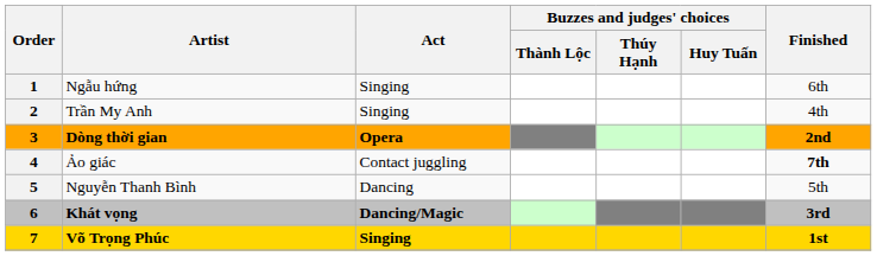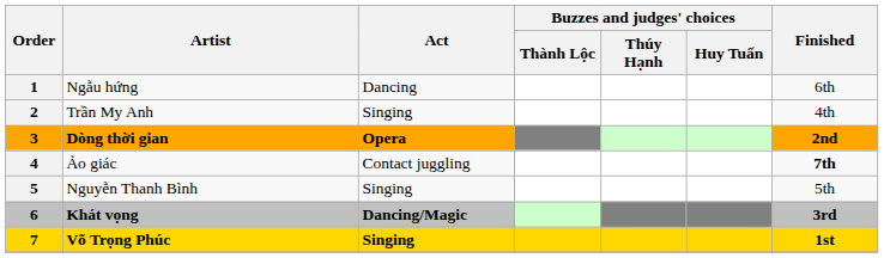 <table class=wikitable>
 <tr>
 <th rowspan=2 width=50>Order</th>
 <th rowspan=2 width=300>Artist</th>
 <th rowspan=2 width=150>Act</th>
 <th colspan=3 width=240>Buzzes and judges' choices</th>
 <th rowspan=2 width=100>Finished</th>
 </tr>
 <tr>
 <th width=80>Thành Lộc</th>
 <th width=80>Thúy Hạnh</th>
 <th width=80>Huy Tuấn</th>
 </tr>
 <tr>
 <th>1</th>
 <td>Ngẫu hứng</td>
-<td>Singing</td>
+<td>Dancing</td>
 <td align=center bgcolor=white></td>
 <td align=center bgcolor=white></td>
 <td align=center bgcolor=white></td>
 <td align=center>6th</td>
 </tr>
 <tr>
 <th>2</th>
 <td>Trần My Anh</td>
 <td>Singing</td>
 <td align=center bgcolor=white></td>
 <td align=center bgcolor=white></td>
 <td align=center bgcolor=white></td>
 <td align=center>4th</td>
 </tr>
 <tr>
 <td align=center bgcolor=orange><strong>3</strong></td>
 <td bgcolor=orange><strong>Dòng thời gian</strong></td>
 <td bgcolor=orange><strong>Opera</strong></td>
 <td align=center bgcolor=gray></td>
 <td align=center bgcolor="#cfc"></td>
 <td align=center bgcolor="#cfc"></td>
 <td align=center bgcolor=orange><strong>2nd</strong></td>
 </tr>
 <tr>
 <th>4</th>
 <td>Ảo giác</td>
 <td>Contact juggling</td>
 <td align=center bgcolor=white></td>
 <td align=center bgcolor=white></td>
 <td align=center bgcolor=white></td>
 <td align=center><strong>7th</strong></td>
 </tr>
 <tr>
 <th>5</th>
 <td>Nguyễn Thanh Bình</td>
-<td>Dancing</td>
+<td>Singing</td>
 <td align=center bgcolor=white></td>
 <td align=center bgcolor=white></td>
 <td align=center bgcolor=white></td>
 <td align=center>5th</td>
 </tr>
 <tr>
 <td align=center bgcolor=silver><strong>6</strong></td>
 <td bgcolor=silver><strong>Khát vọng</strong></td>
 <td bgcolor=silver><strong>Dancing/Magic</strong></td>
 <td align=center bgcolor="#cfc"></td>
 <td align=center bgcolor="gray"></td>
 <td align=center bgcolor=gray></td>
 <td align=center bgcolor=silver><strong>3rd</strong></td>
 </tr>
 <tr>
 <td align=center bgcolor=gold><strong>7</strong></td>
 <td bgcolor=gold><strong>Võ Trọng Phúc</strong></td>
 <td bgcolor=gold><strong>Singing</strong></td>
 <td align=center bgcolor=gold></td>
 <td align=center bgcolor=gold></td>
 <td align=center bgcolor=gold></td>
 <td align=center bgcolor=gold><strong>1st</strong></td>
 </tr>
 <tr>
 </tr>
 </table>
